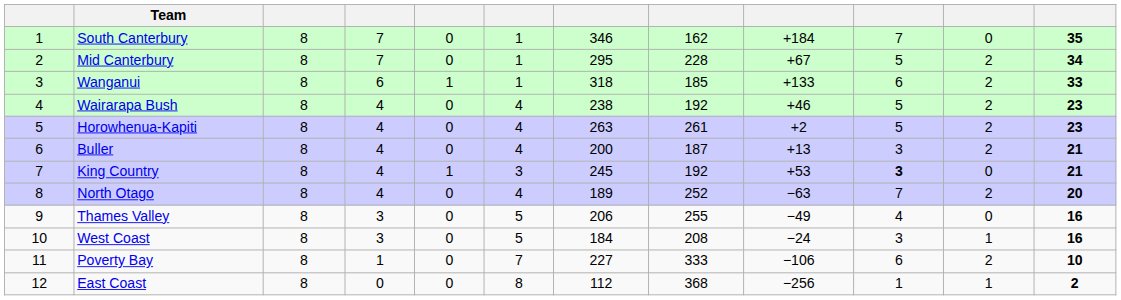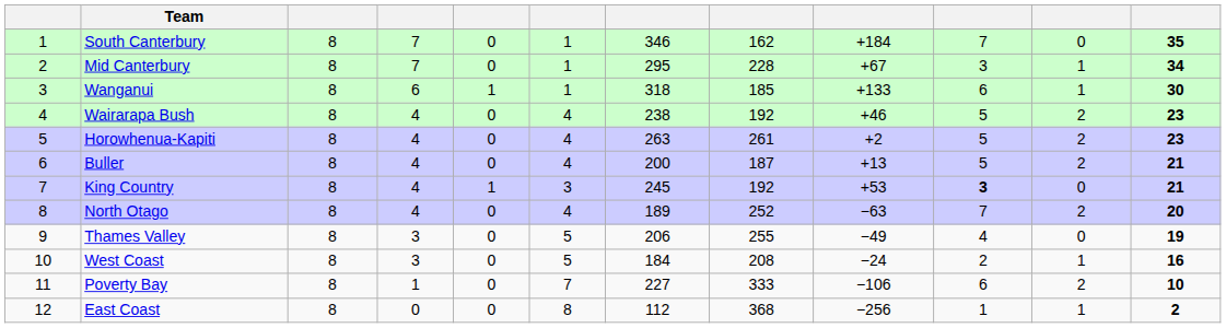 <table class="wikitable" style="text-align:center;width:100%">
 <tr>
 <th abbr="Position" style="width:20px"></th>
 <th style="width:17%">Team</th>
 <th abbr="Played" style="width:25px"></th>
 <th abbr="Won" style="width:20px"></th>
 <th abbr="Drawn" style="width:20px"></th>
 <th abbr="Lost" style="width:20px"></th>
 <th abbr="Points for" style="width:30px"></th>
 <th abbr="Points against" style="width:30px"></th>
 <th abbr="Points difference" style="width:30px"></th>
 <th abbr="Bonus Points 1" style="width:28px"></th>
 <th abbr="Bonus Points 2" style="width:28px"></th>
 <th abbr="Points" style="width:25px"></th>
 </tr>
 <tr style="background:#cfc">
 <td>1</td>
 <td style="text-align:left"><a href='#'>South Canterbury</a></td>
 <td>8</td>
 <td>7</td>
 <td>0</td>
 <td>1</td>
 <td>346</td>
 <td>162</td>
 <td>+184</td>
 <td>7</td>
 <td>0</td>
 <td><strong>35</strong></td>
 </tr>
 <tr style="background:#cfc">
 <td>2</td>
 <td style="text-align:left"><a href='#'>Mid Canterbury</a></td>
 <td>8</td>
 <td>7</td>
 <td>0</td>
 <td>1</td>
 <td>295</td>
 <td>228</td>
 <td>+67</td>
-<td>5</td>
-<td>2</td>
+<td>3</td>
+<td>1</td>
 <td><strong>34</strong></td>
 </tr>
 <tr style="background:#cfc">
 <td>3</td>
 <td style="text-align:left"><a href='#'>Wanganui</a></td>
 <td>8</td>
 <td>6</td>
 <td>1</td>
 <td>1</td>
 <td>318</td>
 <td>185</td>
 <td>+133</td>
 <td>6</td>
-<td>2</td>
-<td><strong>33</strong></td>
+<td>1</td>
+<td><strong>30</strong></td>
 </tr>
 <tr style="background:#cfc">
 <td>4</td>
 <td style="text-align:left"><a href='#'>Wairarapa Bush</a></td>
 <td>8</td>
 <td>4</td>
 <td>0</td>
 <td>4</td>
 <td>238</td>
 <td>192</td>
 <td>+46</td>
 <td>5</td>
 <td>2</td>
 <td><strong>23</strong></td>
 </tr>
 <tr style="background:#ccf">
 <td>5</td>
 <td style="text-align:left"><a href='#'>Horowhenua-Kapiti</a></td>
 <td>8</td>
 <td>4</td>
 <td>0</td>
 <td>4</td>
 <td>263</td>
 <td>261</td>
 <td>+2</td>
 <td>5</td>
 <td>2</td>
 <td><strong>23</strong></td>
 </tr>
 <tr style="background:#ccf">
 <td>6</td>
 <td style="text-align:left"><a href='#'>Buller</a></td>
 <td>8</td>
 <td>4</td>
 <td>0</td>
 <td>4</td>
 <td>200</td>
 <td>187</td>
 <td>+13</td>
-<td>3</td>
+<td>5</td>
 <td>2</td>
 <td><strong>21</strong></td>
 </tr>
 <tr style="background:#ccf">
 <td>7</td>
 <td style="text-align:left"><a href='#'>King Country</a></td>
 <td>8</td>
 <td>4</td>
 <td>1</td>
 <td>3</td>
 <td>245</td>
 <td>192</td>
 <td>+53</td>
 <td><strong>3</strong></td>
 <td>0</td>
 <td><strong>21</strong></td>
 </tr>
 <tr style="background:#ccf">
 <td>8</td>
 <td style="text-align:left"><a href='#'>North Otago</a></td>
 <td>8</td>
 <td>4</td>
 <td>0</td>
 <td>4</td>
 <td>189</td>
 <td>252</td>
 <td>−63</td>
 <td>7</td>
 <td>2</td>
 <td><strong>20</strong></td>
 </tr>
 <tr>
 <td>9</td>
 <td style="text-align:left"><a href='#'>Thames Valley</a></td>
 <td>8</td>
 <td>3</td>
 <td>0</td>
 <td>5</td>
 <td>206</td>
 <td>255</td>
 <td>−49</td>
 <td>4</td>
 <td>0</td>
-<td><strong>16</strong></td>
+<td><strong>19</strong></td>
 </tr>
 <tr>
 <td>10</td>
 <td style="text-align:left"><a href='#'>West Coast</a></td>
 <td>8</td>
 <td>3</td>
 <td>0</td>
 <td>5</td>
 <td>184</td>
 <td>208</td>
 <td>−24</td>
-<td>3</td>
+<td>2</td>
 <td>1</td>
 <td><strong>16</strong></td>
 </tr>
 <tr>
 <td>11</td>
 <td style="text-align:left"><a href='#'>Poverty Bay</a></td>
 <td>8</td>
 <td>1</td>
 <td>0</td>
 <td>7</td>
 <td>227</td>
 <td>333</td>
 <td>−106</td>
 <td>6</td>
 <td>2</td>
 <td><strong>10</strong></td>
 </tr>
 <tr>
 <td>12</td>
 <td style="text-align:left"><a href='#'>East Coast</a></td>
 <td>8</td>
 <td>0</td>
 <td>0</td>
 <td>8</td>
 <td>112</td>
 <td>368</td>
 <td>−256</td>
 <td>1</td>
 <td>1</td>
 <td><strong>2</strong></td>
 </tr>
 </table>
